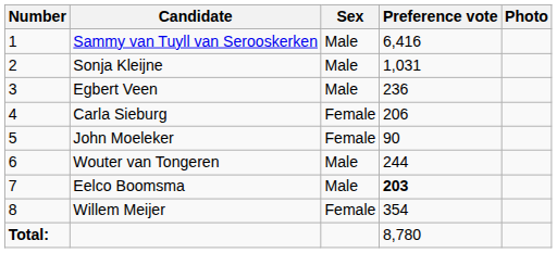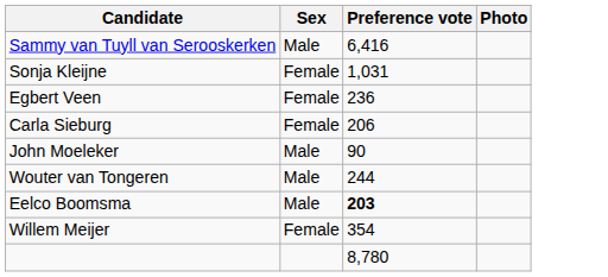 <table class="wikitable vatop">
 <tr>
-<th>Number</th>
 <th>Candidate</th>
 <th>Sex</th>
 <th>Preference vote</th>
 <th>Photo</th>
 </tr>
 <tr>
-<td>1</td>
 <td><a href='#'>Sammy van Tuyll van Serooskerken</a></td>
 <td>Male</td>
 <td>6,416</td>
 <td></td>
 </tr>
 <tr>
-<td>2</td>
 <td>Sonja Kleijne</td>
-<td>Male</td>
+<td>Female</td>
 <td>1,031</td>
 <td></td>
 </tr>
 <tr>
-<td>3</td>
 <td>Egbert Veen</td>
-<td>Male</td>
+<td>Female</td>
 <td>236</td>
 <td></td>
 </tr>
 <tr>
-<td>4</td>
 <td>Carla Sieburg</td>
 <td>Female</td>
 <td>206</td>
 <td></td>
 </tr>
 <tr>
-<td>5</td>
 <td>John Moeleker</td>
-<td>Female</td>
+<td>Male</td>
 <td>90</td>
 <td></td>
 </tr>
 <tr>
-<td>6</td>
 <td>Wouter van Tongeren</td>
 <td>Male</td>
 <td>244</td>
 <td></td>
 </tr>
 <tr>
-<td>7</td>
 <td>Eelco Boomsma</td>
 <td>Male</td>
 <td><strong>203</strong></td>
 <td></td>
 </tr>
 <tr>
-<td>8</td>
 <td>Willem Meijer</td>
 <td>Female</td>
 <td>354</td>
 <td></td>
 </tr>
 <tr>
-<td><strong>Total:</strong></td>
 <td></td>
 <td></td>
 <td>8,780</td>
 <td></td>
 </tr>
 </table>
